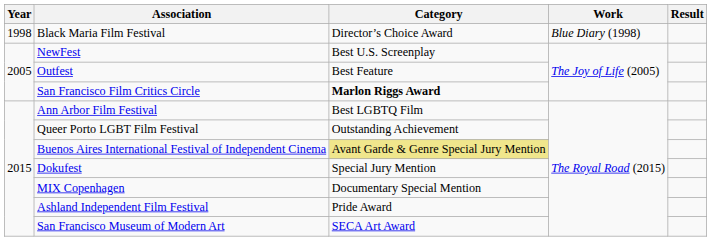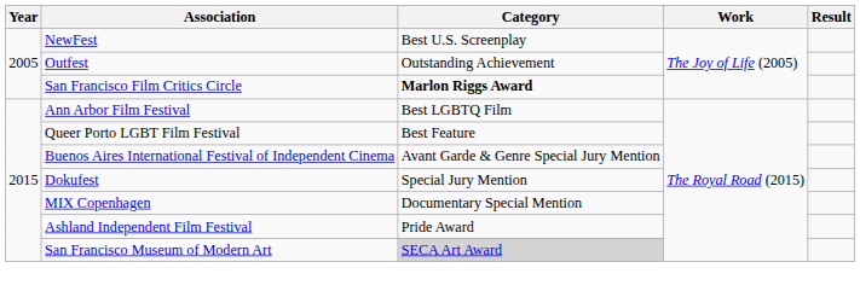 <table class="wikitable sortable">
 <tr style="text-align:center;">
 <th>Year</th>
 <th>Association</th>
 <th>Category</th>
 <th>Work</th>
 <th>Result</th>
-</tr>
-<tr>
-<td>1998</td>
-<td>Black Maria Film Festival</td>
-<td>Director’s Choice Award</td>
-<td><em>Blue Diary</em> (1998)</td>
-<td></td>
 </tr>
 <tr>
 <td rowspan=3>2005</td>
 <td><a href='#'>NewFest</a></td>
 <td>Best U.S. Screenplay</td>
 <td rowspan=3><em><a href='#'>The Joy of Life</a></em> (2005)</td>
 <td></td>
 </tr>
 <tr>
 <td><a href='#'>Outfest</a></td>
-<td>Best Feature</td>
+<td>Outstanding Achievement</td>
 <td></td>
 </tr>
 <tr>
 <td><a href='#'>San Francisco Film Critics Circle</a></td>
 <td><strong>Marlon Riggs Award</strong></td>
 <td></td>
 </tr>
 <tr>
 <td rowspan=7>2015</td>
 <td><a href='#'>Ann Arbor Film Festival</a></td>
 <td>Best LGBTQ Film</td>
 <td rowspan=7><em><a href='#'>The Royal Road</a></em> (2015)</td>
 <td></td>
 </tr>
 <tr>
 <td>Queer Porto LGBT Film Festival</td>
-<td>Outstanding Achievement</td>
+<td>Best Feature</td>
 <td></td>
 </tr>
 <tr>
 <td><a href='#'>Buenos Aires International Festival of Independent Cinema</a></td>
-<td style="background: khaki;">Avant Garde & Genre Special Jury Mention</td>
+<td>Avant Garde & Genre Special Jury Mention</td>
 <td></td>
 </tr>
 <tr>
 <td><a href='#'>Dokufest</a></td>
 <td>Special Jury Mention</td>
 <td></td>
 </tr>
 <tr>
 <td><a href='#'>MIX Copenhagen</a></td>
 <td>Documentary Special Mention</td>
 <td></td>
 </tr>
 <tr>
 <td><a href='#'>Ashland Independent Film Festival</a></td>
 <td>Pride Award</td>
 <td></td>
 </tr>
 <tr>
 <td><a href='#'>San Francisco Museum of Modern Art</a></td>
-<td><a href='#'>SECA Art Award</a></td>
+<td style="background: lightgrey;"><a href='#'>SECA Art Award</a></td>
 <td></td>
 </tr>
 </table>
